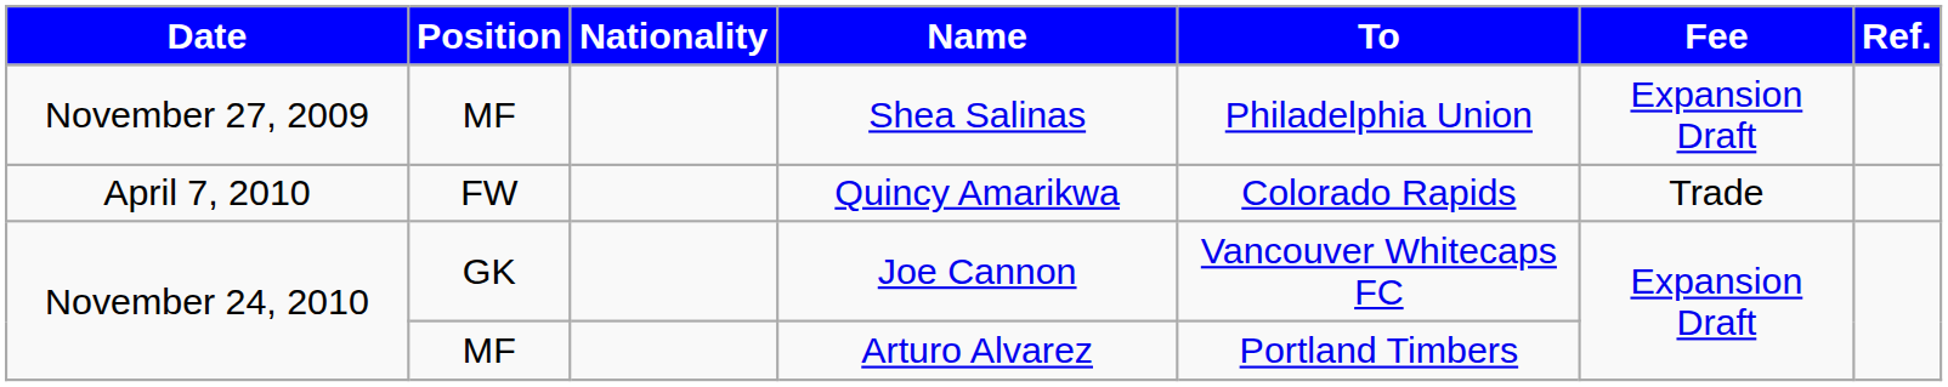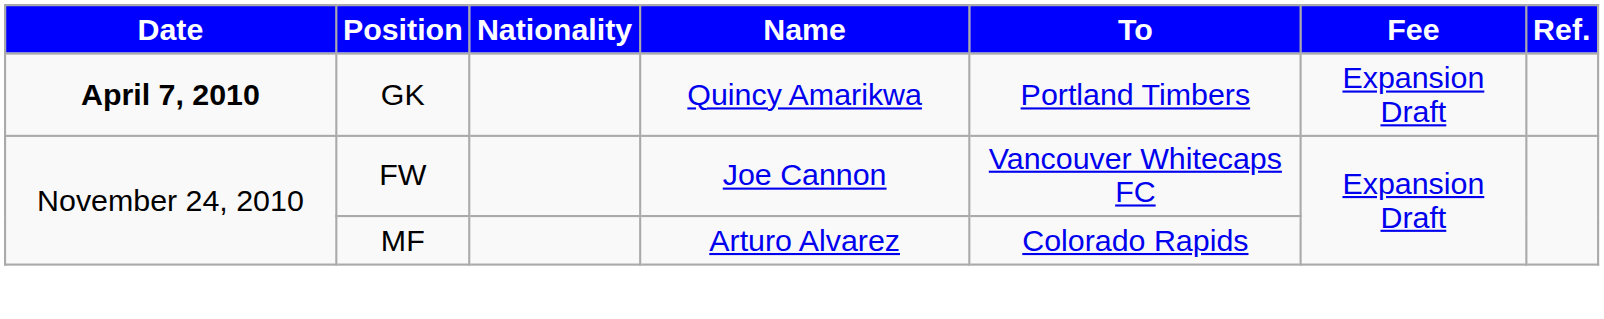 <table class="wikitable"  style="text-align:center; font-size:90%; ">
 <tr>
 <th style="background:#00f; color:white; width:150px;">Date</th>
 <th style="background:#00f; color:white; width:50px;">Position</th>
 <th style="background:#00f; color:white; width:50px;">Nationality</th>
 <th style="background:#00f; color:white; width:150px;">Name</th>
 <th style="background:#00f; color:white; width:150px;">To</th>
 <th style="background:#00f; color:white; width:100px;">Fee</th>
 <th style="background:#00f; color:white; width:25px;">Ref.</th>
 </tr>
 <tr>
-<td>November 27, 2009</td>
-<td>MF</td>
+<td><strong>April 7, 2010</strong></td>
+<td>GK</td>
 <td></td>
-<td><a href='#'>Shea Salinas</a></td>
-<td><a href='#'>Philadelphia Union</a></td>
+<td><a href='#'>Quincy Amarikwa</a></td>
+<td><a href='#'>Portland Timbers</a></td>
 <td><a href='#'>Expansion Draft</a></td>
 <td></td>
 </tr>
 <tr>
-<td>April 7, 2010</td>
+<td rowspan="2">November 24, 2010</td>
 <td>FW</td>
-<td></td>
-<td><a href='#'>Quincy Amarikwa</a></td>
-<td><a href='#'>Colorado Rapids</a></td>
-<td>Trade</td>
-<td></td>
-</tr>
-<tr>
-<td rowspan="2">November 24, 2010</td>
-<td>GK</td>
 <td></td>
 <td><a href='#'>Joe Cannon</a></td>
 <td><a href='#'>Vancouver Whitecaps FC</a></td>
 <td rowspan="2"><a href='#'>Expansion Draft</a></td>
 <td rowspan="2"></td>
 </tr>
 <tr>
 <td>MF</td>
 <td></td>
 <td><a href='#'>Arturo Alvarez</a></td>
-<td><a href='#'>Portland Timbers</a></td>
+<td><a href='#'>Colorado Rapids</a></td>
 </tr>
 </table>
